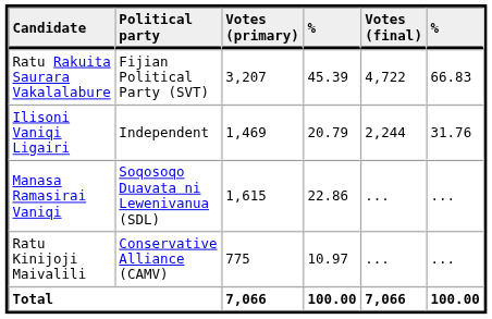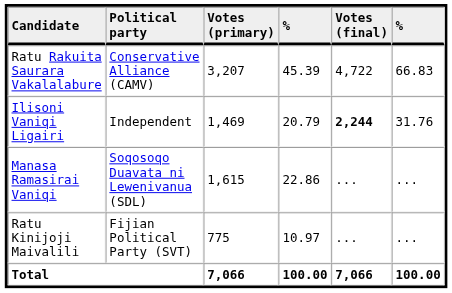 <table table width="70%" border="1" align="center" cellpadding=3 cellspacing=0 style="margin:5px; border:3px solid;">
 <tr>
 <td td width="27%" style="border-bottom:3px solid; background:#efefef;"><strong>Candidate</strong></td>
 <td td width="45%" style="border-bottom:3px solid; background:#efefef;"><strong>Political party</strong></td>
 <td td width="10%" style="border-bottom:3px solid; background:#efefef;"><strong>Votes<br>(primary)</strong></td>
 <td td width="10%" style="border-bottom:3px solid; background:#efefef;"><strong>%</strong></td>
 <td td width="4%" style="border-bottom:3px solid; background:#efefef;"><strong>Votes<br>(final)</strong></td>
 <td td width="4%" style="border-bottom:3px solid; background:#efefef;"><strong>%</strong></td>
 </tr>
 <tr>
 <td>Ratu <a href='#'>Rakuita Saurara Vakalalabure</a></td>
-<td>Fijian Political Party (SVT)</td>
+<td><a href='#'>Conservative Alliance</a> (CAMV)</td>
 <td>3,207</td>
 <td>45.39</td>
 <td>4,722</td>
 <td>66.83</td>
 </tr>
 <tr>
 <td><a href='#'>Ilisoni Vaniqi Ligairi</a></td>
 <td>Independent</td>
 <td>1,469</td>
 <td>20.79</td>
-<td>2,244</td>
+<td><strong>2,244</strong></td>
 <td>31.76</td>
 </tr>
 <tr>
 <td><a href='#'>Manasa Ramasirai Vaniqi</a></td>
 <td><a href='#'>Soqosoqo Duavata ni Lewenivanua</a> (SDL)</td>
 <td>1,615</td>
 <td>22.86</td>
 <td>...</td>
 <td>...</td>
 </tr>
 <tr>
 <td>Ratu Kinijoji Maivalili</td>
-<td><a href='#'>Conservative Alliance</a> (CAMV)</td>
+<td>Fijian Political Party (SVT)</td>
 <td>775</td>
 <td>10.97</td>
 <td>...</td>
 <td>...</td>
 </tr>
 <tr>
 <td colspan=2><strong>Total</strong></td>
 <td><strong>7,066</strong></td>
 <td><strong>100.00</strong></td>
 <td><strong>7,066</strong></td>
 <td><strong>100.00</strong></td>
 </tr>
 <tr>
 </tr>
 </table>
